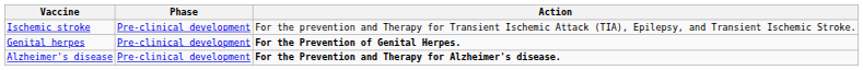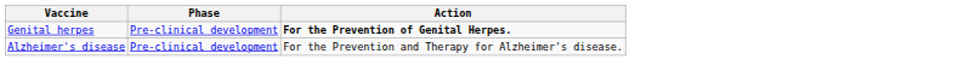 <table class="wikitable">
 <tr>
 <th>Vaccine</th>
 <th>Phase</th>
 <th>Action</th>
-</tr>
-<tr>
-<td><a href='#'>Ischemic stroke</a></td>
-<td><a href='#'>Pre-clinical development</a></td>
-<td>For the prevention and Therapy for Transient Ischemic Attack (TIA), Epilepsy, and Transient Ischemic Stroke.</td>
 </tr>
 <tr>
 <td><a href='#'>Genital herpes</a></td>
 <td><a href='#'>Pre-clinical development</a></td>
 <td><strong>For the Prevention of Genital Herpes.</strong></td>
 </tr>
 <tr>
 <td><a href='#'>Alzheimer's disease</a></td>
 <td><a href='#'>Pre-clinical development</a></td>
-<td><strong>For the Prevention and Therapy for Alzheimer's disease.</strong></td>
+<td>For the Prevention and Therapy for Alzheimer's disease.</td>
 </tr>
 </table>
